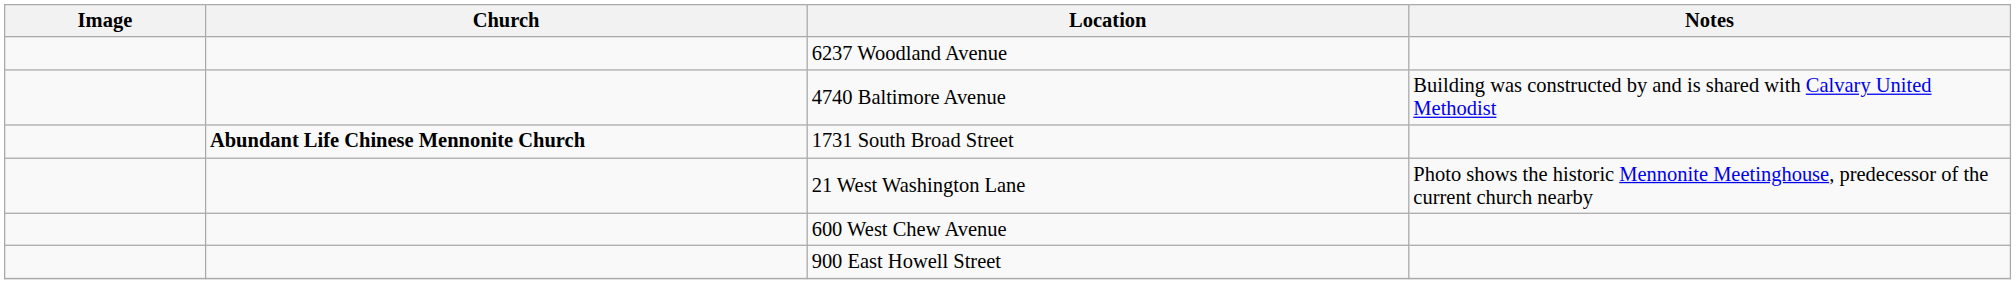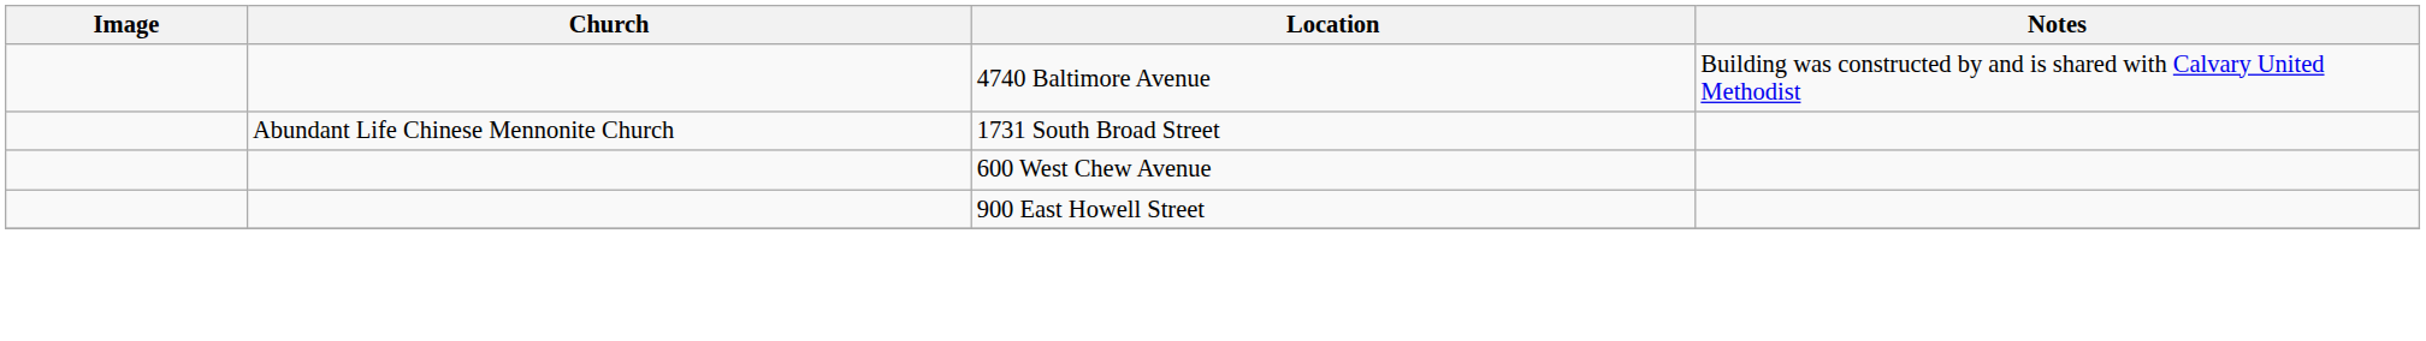 <table class="wikitable">
 <tr>
 <th width="10%">Image</th>
 <th width="30%">Church</th>
 <th width="30%">Location</th>
 <th width="30%">Notes</th>
 </tr>
 <tr>
 <td></td>
 <td></td>
-<td>6237 Woodland Avenue</td>
-<td></td>
-</tr>
-<tr>
-<td></td>
-<td></td>
 <td>4740 Baltimore Avenue</td>
 <td>Building was constructed by and is shared with <a href='#'>Calvary United Methodist</a></td>
 </tr>
 <tr>
 <td></td>
-<td><strong>Abundant Life Chinese Mennonite Church</strong></td>
+<td>Abundant Life Chinese Mennonite Church</td>
 <td>1731 South Broad Street</td>
 <td></td>
-</tr>
-<tr>
-<td></td>
-<td></td>
-<td>21 West Washington Lane</td>
-<td>Photo shows the historic <a href='#'>Mennonite Meetinghouse</a>, predecessor of the current church nearby</td>
 </tr>
 <tr>
 <td></td>
 <td></td>
 <td>600 West Chew Avenue</td>
 <td></td>
 </tr>
 <tr>
 <td></td>
 <td></td>
 <td>900 East Howell Street</td>
 <td></td>
 </tr>
 <tr>
 </tr>
 </table>
